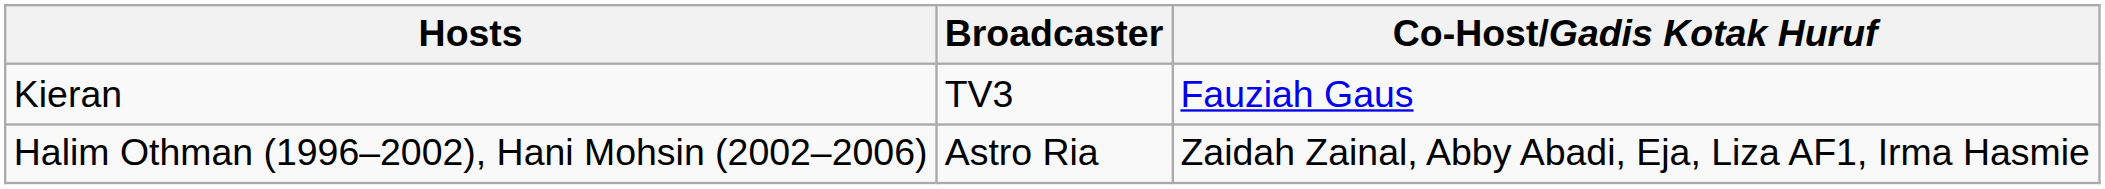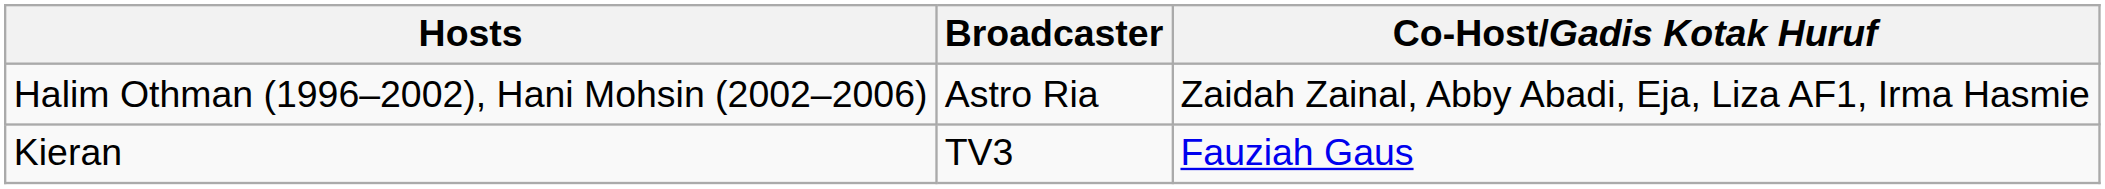 <table class="wikitable">
 <tr>
 <th>Hosts</th>
 <th>Broadcaster</th>
 <th>Co-Host/<em>Gadis Kotak Huruf</em></th>
 </tr>
 <tr>
+<td>Halim Othman (1996–2002), Hani Mohsin (2002–2006)</td>
+<td>Astro Ria</td>
+<td>Zaidah Zainal, Abby Abadi, Eja, Liza AF1, Irma Hasmie</td>
+</tr>
+<tr>
 <td>Kieran</td>
 <td>TV3</td>
 <td><a href='#'>Fauziah Gaus</a></td>
 </tr>
-<tr>
-<td>Halim Othman (1996–2002), Hani Mohsin (2002–2006)</td>
-<td>Astro Ria</td>
-<td>Zaidah Zainal, Abby Abadi, Eja, Liza AF1, Irma Hasmie</td>
-</tr>
 </table>
